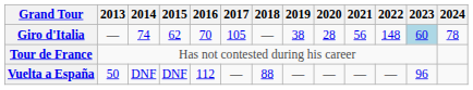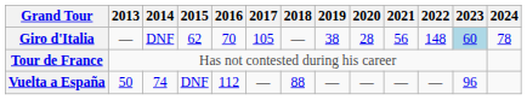 <table class="wikitable plainrowheaders">
 <tr>
 <th scope="col"><a href='#'>Grand Tour</a></th>
 <th scope="col">2013</th>
 <th scope="col">2014</th>
 <th scope="col">2015</th>
 <th scope="col">2016</th>
 <th scope="col">2017</th>
 <th scope="col">2018</th>
 <th scope="col">2019</th>
 <th scope="col">2020</th>
 <th scope="col">2021</th>
 <th scope="col">2022</th>
 <th scope="col">2023</th>
 <th>2024</th>
 </tr>
 <tr style="text-align:center;">
 <th scope="row"> <a href='#'>Giro d'Italia</a></th>
 <td>—</td>
-<td><a href='#'>74</a></td>
+<td><a href='#'>DNF</a></td>
 <td><a href='#'>62</a></td>
 <td><a href='#'>70</a></td>
 <td><a href='#'>105</a></td>
 <td>—</td>
 <td><a href='#'>38</a></td>
 <td><a href='#'>28</a></td>
 <td><a href='#'>56</a></td>
 <td><a href='#'>148</a></td>
 <td style="background: lightblue;"><a href='#'>60</a></td>
 <td><a href='#'>78</a></td>
 </tr>
 <tr style="text-align:center;">
 <th scope="row"> <a href='#'>Tour de France</a></th>
 <td style="color:#4d4d4d;" colspan=11>Has not contested during his career</td>
 <td></td>
 </tr>
 <tr style="text-align:center;">
 <th scope="row"> <a href='#'>Vuelta a España</a></th>
 <td><a href='#'>50</a></td>
-<td><a href='#'>DNF</a></td>
+<td><a href='#'>74</a></td>
 <td><a href='#'>DNF</a></td>
 <td><a href='#'>112</a></td>
 <td>—</td>
 <td><a href='#'>88</a></td>
 <td>—</td>
 <td>—</td>
 <td>—</td>
 <td>—</td>
 <td><a href='#'>96</a></td>
 <td></td>
 </tr>
 </table>
